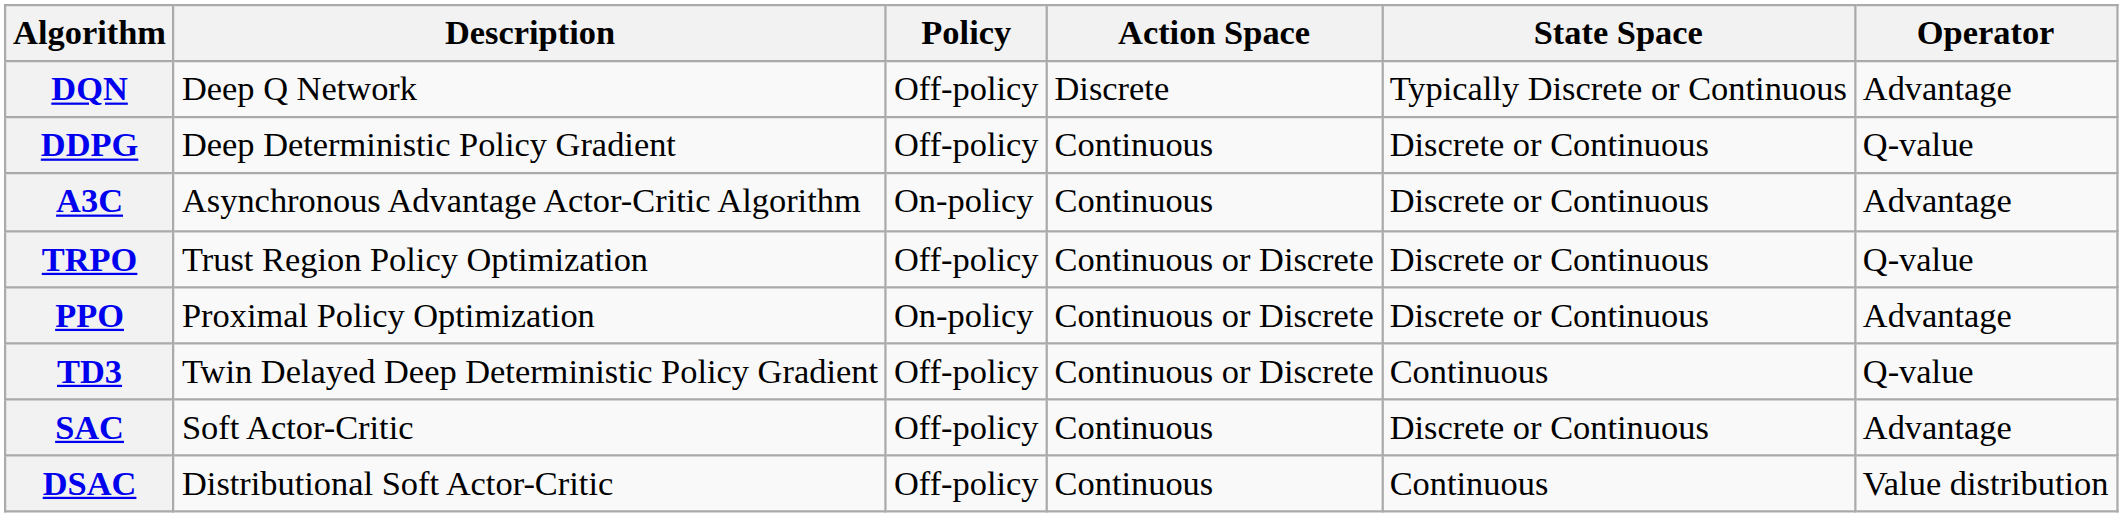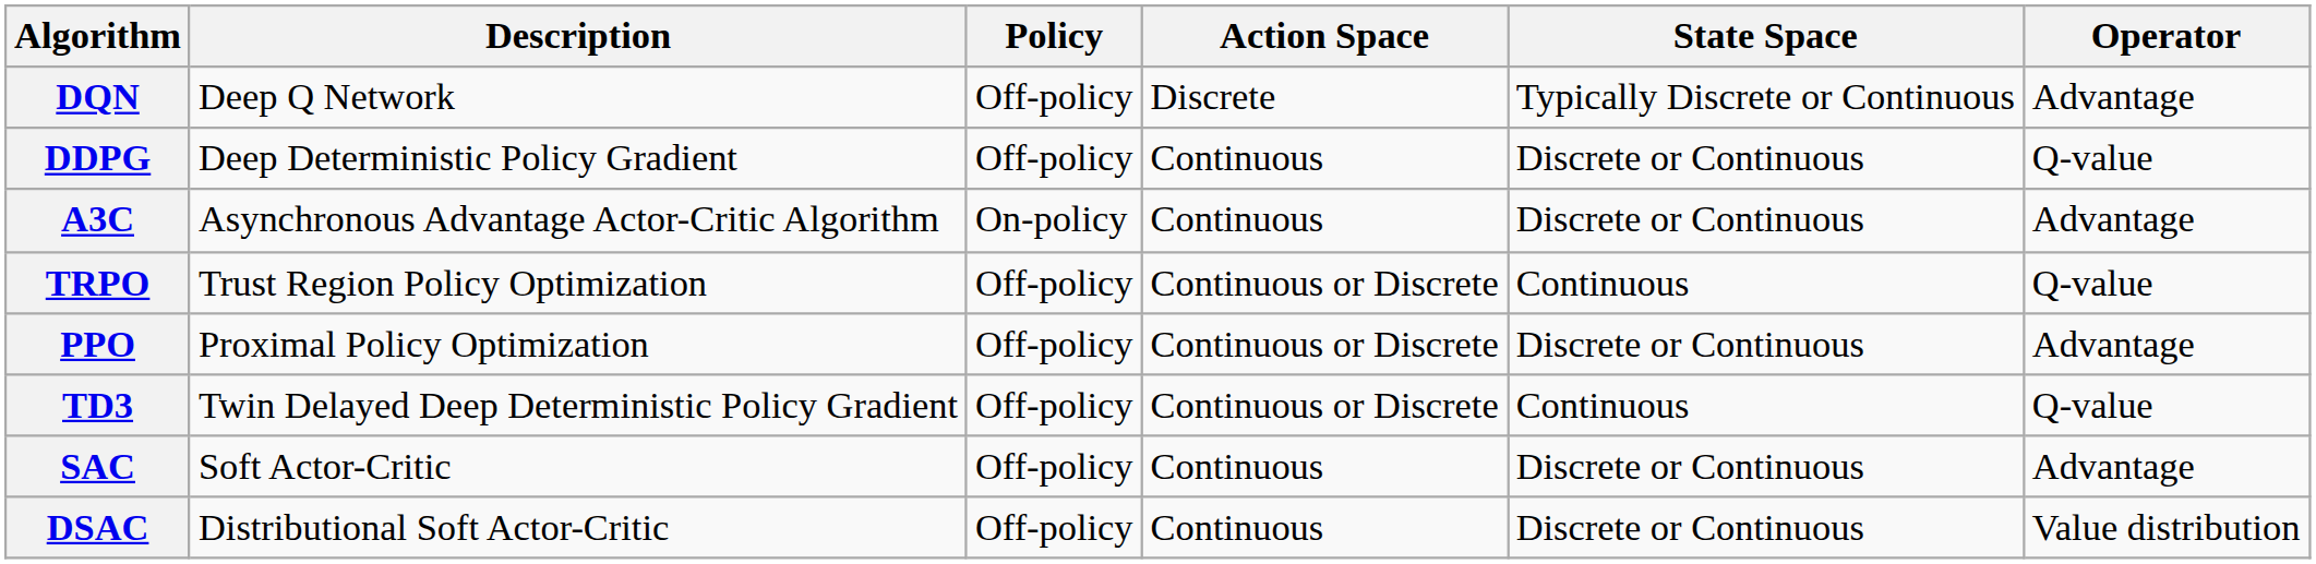 <table class="wikitable sortable" style="font-size: 96%;">
 <tr>
 <th>Algorithm</th>
 <th class=unsortable>Description</th>
 <th>Policy</th>
 <th class=unsortable>Action Space</th>
 <th class=unsortable>State Space</th>
 <th>Operator</th>
 </tr>
 <tr>
 <th scope="row"><a href='#'>DQN</a></th>
 <td>Deep Q Network</td>
 <td>Off-policy</td>
 <td>Discrete</td>
 <td>Typically Discrete or Continuous</td>
 <td>Advantage</td>
 </tr>
 <tr>
 <th scope="row"><a href='#'>DDPG</a></th>
 <td>Deep Deterministic Policy Gradient</td>
 <td>Off-policy</td>
 <td>Continuous</td>
 <td>Discrete or Continuous</td>
 <td>Q-value</td>
 </tr>
 <tr>
 <th scope="row"><a href='#'>A3C</a></th>
 <td>Asynchronous Advantage Actor-Critic Algorithm</td>
 <td>On-policy</td>
 <td>Continuous</td>
 <td>Discrete or Continuous</td>
 <td>Advantage</td>
 </tr>
 <tr>
 <th scope="row"><a href='#'>TRPO</a></th>
 <td>Trust Region Policy Optimization</td>
 <td>Off-policy</td>
 <td>Continuous or Discrete</td>
-<td>Discrete or Continuous</td>
+<td>Continuous</td>
 <td>Q-value</td>
 </tr>
 <tr>
 <th scope="row"><a href='#'>PPO</a></th>
 <td>Proximal Policy Optimization</td>
-<td>On-policy</td>
+<td>Off-policy</td>
 <td>Continuous or Discrete</td>
 <td>Discrete or Continuous</td>
 <td>Advantage</td>
 </tr>
 <tr>
 <th scope="row"><a href='#'>TD3</a></th>
 <td>Twin Delayed Deep Deterministic Policy Gradient</td>
 <td>Off-policy</td>
 <td>Continuous or Discrete</td>
 <td>Continuous</td>
 <td>Q-value</td>
 </tr>
 <tr>
 <th scope="row"><a href='#'>SAC</a></th>
 <td>Soft Actor-Critic</td>
 <td>Off-policy</td>
 <td>Continuous</td>
 <td>Discrete or Continuous</td>
 <td>Advantage</td>
 </tr>
 <tr>
 <th scope="row"><a href='#'>DSAC</a></th>
 <td>Distributional Soft Actor-Critic</td>
 <td>Off-policy</td>
 <td>Continuous</td>
-<td>Continuous</td>
+<td>Discrete or Continuous</td>
 <td>Value distribution</td>
 </tr>
 </table>
